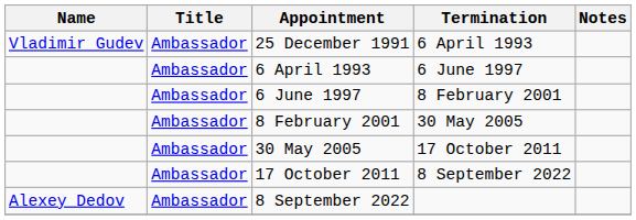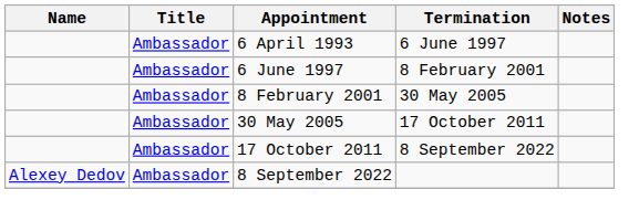 <table class="wikitable">
 <tr valign="middle">
 <th>Name</th>
 <th>Title</th>
 <th>Appointment</th>
 <th>Termination</th>
 <th>Notes</th>
-</tr>
-<tr>
-<td><a href='#'>Vladimir Gudev</a></td>
-<td><a href='#'>Ambassador</a></td>
-<td>25 December 1991</td>
-<td>6 April 1993</td>
-<td></td>
 </tr>
 <tr>
 <td></td>
 <td><a href='#'>Ambassador</a></td>
 <td>6 April 1993</td>
 <td>6 June 1997</td>
 <td></td>
 </tr>
 <tr>
 <td></td>
 <td><a href='#'>Ambassador</a></td>
 <td>6 June 1997</td>
 <td>8 February 2001</td>
 <td></td>
 </tr>
 <tr>
 <td></td>
 <td><a href='#'>Ambassador</a></td>
 <td>8 February 2001</td>
 <td>30 May 2005</td>
 <td></td>
 </tr>
 <tr>
 <td></td>
 <td><a href='#'>Ambassador</a></td>
 <td>30 May 2005</td>
 <td>17 October 2011</td>
 <td></td>
 </tr>
 <tr>
 <td></td>
 <td><a href='#'>Ambassador</a></td>
 <td>17 October 2011</td>
 <td>8 September 2022</td>
 <td></td>
 </tr>
 <tr>
 <td><a href='#'>Alexey Dedov</a></td>
 <td><a href='#'>Ambassador</a></td>
 <td>8 September 2022</td>
 <td></td>
 <td></td>
 </tr>
 <tr>
 </tr>
 </table>
